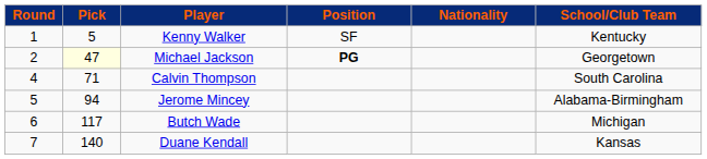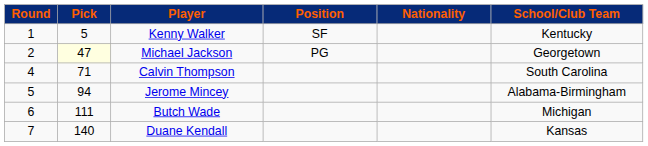 <table class="wikitable sortable sortable">
 <tr>
 <th style="background:#062A78;color:#FF5F00;" width="7%">Round</th>
 <th style="background:#062A78;color:#FF5F00;" width="7%">Pick</th>
 <th style="background:#062A78;color:#FF5F00;" width="20%">Player</th>
 <th style="background:#062A78;color:#FF5F00;" width="15%">Position</th>
 <th style="background:#062A78;color:#FF5F00;" width="15%">Nationality</th>
 <th style="background:#062A78;color:#FF5F00;" width="20%">School/Club Team</th>
 </tr>
 <tr style="text-align: center">
 <td>1</td>
 <td>5</td>
 <td><a href='#'>Kenny Walker</a></td>
 <td>SF</td>
 <td></td>
 <td>Kentucky</td>
 </tr>
 <tr style="text-align: center">
 <td>2</td>
 <td style="background: lightyellow;">47</td>
 <td><a href='#'>Michael Jackson</a></td>
-<td><strong>PG</strong></td>
+<td>PG</td>
 <td></td>
 <td>Georgetown</td>
 </tr>
 <tr style="text-align: center">
 <td>4</td>
 <td>71</td>
 <td><a href='#'>Calvin Thompson</a></td>
 <td></td>
 <td></td>
 <td>South Carolina</td>
 </tr>
 <tr style="text-align: center">
 <td>5</td>
 <td>94</td>
 <td><a href='#'>Jerome Mincey</a></td>
 <td></td>
 <td></td>
 <td>Alabama-Birmingham</td>
 </tr>
 <tr style="text-align: center">
 <td>6</td>
-<td>117</td>
+<td>111</td>
 <td><a href='#'>Butch Wade</a></td>
 <td></td>
 <td></td>
 <td>Michigan</td>
 </tr>
 <tr style="text-align: center">
 <td>7</td>
 <td>140</td>
 <td><a href='#'>Duane Kendall</a></td>
 <td></td>
 <td></td>
 <td>Kansas</td>
 </tr>
 </table>
